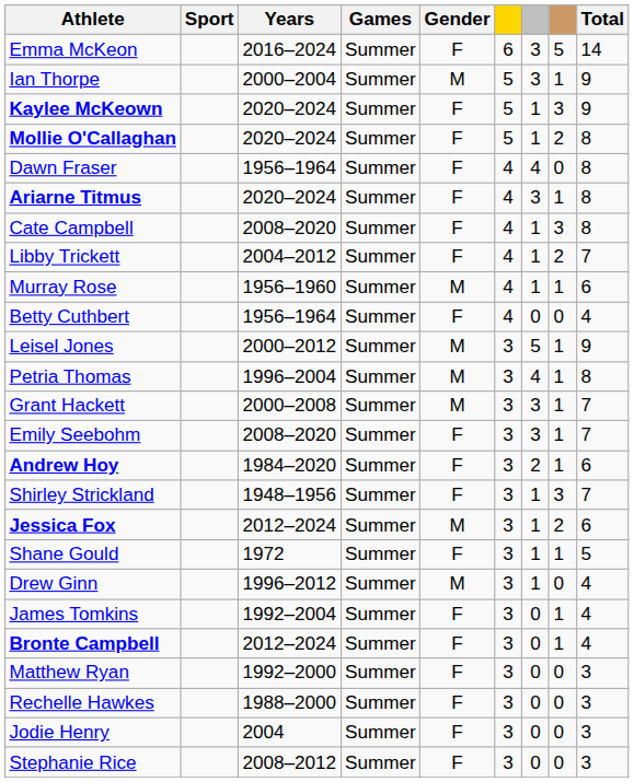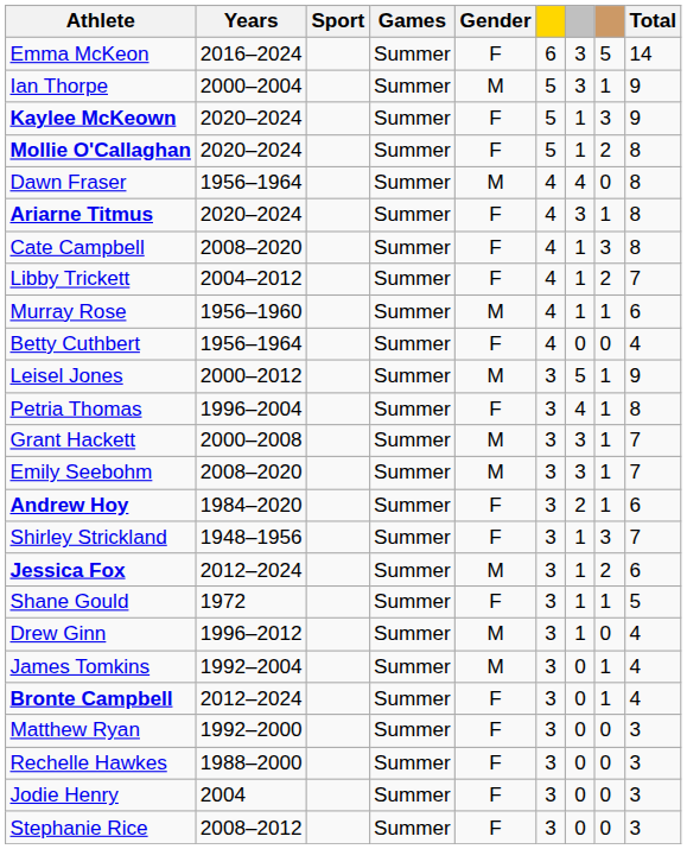 <table class="sortable wikitable">
 <tr>
 <th>Athlete</th>
+<th>Years</th>
 <th>Sport</th>
-<th>Years</th>
 <th>Games</th>
 <th>Gender</th>
 <th style="background-color:gold; width:1.0em; font-weight:bold;"></th>
 <th style="background-color:silver; width:1.0em; font-weight:bold;"></th>
 <th style="background-color:#cc9966; width:1.0em; font-weight:bold;"></th>
 <th>Total</th>
 </tr>
 <tr>
 <td><a href='#'>Emma McKeon</a></td>
+<td>2016–2024</td>
 <td></td>
-<td>2016–2024</td>
 <td align="center">Summer</td>
 <td align="center">F</td>
 <td align="center">6</td>
 <td align="center">3</td>
 <td>5</td>
 <td>14</td>
 </tr>
 <tr>
 <td><a href='#'>Ian Thorpe</a></td>
+<td>2000–2004</td>
 <td></td>
-<td>2000–2004</td>
 <td align="center">Summer</td>
 <td align="center">M</td>
 <td align="center">5</td>
 <td align="center">3</td>
 <td>1</td>
 <td>9</td>
 </tr>
 <tr>
 <td><strong><a href='#'>Kaylee McKeown</a></strong></td>
+<td>2020–2024</td>
 <td></td>
-<td>2020–2024</td>
 <td align="center">Summer</td>
 <td align="center">F</td>
 <td align="center">5</td>
 <td align="center">1</td>
 <td>3</td>
 <td>9</td>
 </tr>
 <tr>
 <td><strong><a href='#'>Mollie O'Callaghan</a></strong></td>
+<td>2020–2024</td>
 <td></td>
-<td>2020–2024</td>
 <td align="center">Summer</td>
 <td align="center">F</td>
 <td align="center">5</td>
 <td align="center">1</td>
 <td>2</td>
 <td>8</td>
 </tr>
 <tr>
 <td><a href='#'>Dawn Fraser</a></td>
+<td>1956–1964</td>
 <td></td>
-<td>1956–1964</td>
 <td align="center">Summer</td>
-<td align="center">F</td>
+<td align="center">M</td>
 <td align="center">4</td>
 <td align="center">4</td>
 <td>0</td>
 <td>8</td>
 </tr>
 <tr>
 <td><strong><a href='#'>Ariarne Titmus</a></strong></td>
+<td>2020–2024</td>
 <td></td>
-<td>2020–2024</td>
 <td align="center">Summer</td>
 <td align="center">F</td>
 <td align="center">4</td>
 <td align="center">3</td>
 <td>1</td>
 <td>8</td>
 </tr>
 <tr>
 <td><a href='#'>Cate Campbell</a></td>
+<td>2008–2020</td>
 <td></td>
-<td>2008–2020</td>
 <td align="center">Summer</td>
 <td align="center">F</td>
 <td align="center">4</td>
 <td align="center">1</td>
 <td>3</td>
 <td>8</td>
 </tr>
 <tr>
 <td><a href='#'>Libby Trickett</a></td>
+<td>2004–2012</td>
 <td></td>
-<td>2004–2012</td>
 <td align="center">Summer</td>
 <td align="center">F</td>
 <td align="center">4</td>
 <td align="center">1</td>
 <td>2</td>
 <td>7</td>
 </tr>
 <tr>
 <td><a href='#'>Murray Rose</a></td>
+<td>1956–1960</td>
 <td></td>
-<td>1956–1960</td>
 <td align="center">Summer</td>
 <td align="center">M</td>
 <td align="center">4</td>
 <td align="center">1</td>
 <td>1</td>
 <td>6</td>
 </tr>
 <tr>
 <td><a href='#'>Betty Cuthbert</a></td>
+<td>1956–1964</td>
 <td></td>
-<td>1956–1964</td>
 <td align="center">Summer</td>
 <td align="center">F</td>
 <td align="center">4</td>
 <td align="center">0</td>
 <td>0</td>
 <td>4</td>
 </tr>
 <tr>
 <td><a href='#'>Leisel Jones</a></td>
+<td>2000–2012</td>
 <td></td>
-<td>2000–2012</td>
 <td align="center">Summer</td>
 <td align="center">M</td>
 <td align="center">3</td>
 <td align="center">5</td>
 <td>1</td>
 <td>9</td>
 </tr>
 <tr>
 <td><a href='#'>Petria Thomas</a></td>
+<td>1996–2004</td>
 <td></td>
-<td>1996–2004</td>
 <td align="center">Summer</td>
-<td align="center">M</td>
+<td align="center">F</td>
 <td align="center">3</td>
 <td align="center">4</td>
 <td>1</td>
 <td>8</td>
 </tr>
 <tr>
 <td><a href='#'>Grant Hackett</a></td>
+<td>2000–2008</td>
 <td></td>
-<td>2000–2008</td>
 <td align="center">Summer</td>
 <td align="center">M</td>
 <td align="center">3</td>
 <td align="center">3</td>
 <td>1</td>
 <td>7</td>
 </tr>
 <tr>
 <td><a href='#'>Emily Seebohm</a></td>
+<td>2008–2020</td>
 <td></td>
-<td>2008–2020</td>
 <td align="center">Summer</td>
-<td align="center">F</td>
+<td align="center">M</td>
 <td align="center">3</td>
 <td align="center">3</td>
 <td>1</td>
 <td>7</td>
 </tr>
 <tr>
 <td><strong><a href='#'>Andrew Hoy</a></strong></td>
+<td>1984–2020</td>
 <td></td>
-<td>1984–2020</td>
 <td align="center">Summer</td>
 <td align="center">F</td>
 <td align="center">3</td>
 <td align="center">2</td>
 <td>1</td>
 <td>6</td>
 </tr>
 <tr>
 <td><a href='#'>Shirley Strickland</a></td>
+<td>1948–1956</td>
 <td></td>
-<td>1948–1956</td>
 <td align="center">Summer</td>
 <td align="center">F</td>
 <td align="center">3</td>
 <td align=center>1</td>
 <td>3</td>
 <td>7</td>
 </tr>
 <tr>
 <td><strong><a href='#'>Jessica Fox</a></strong></td>
+<td>2012–2024</td>
 <td></td>
-<td>2012–2024</td>
 <td align="center">Summer</td>
 <td align="center">M</td>
 <td align="center">3</td>
 <td align="center">1</td>
 <td>2</td>
 <td>6</td>
 </tr>
 <tr>
 <td><a href='#'>Shane Gould</a></td>
+<td>1972</td>
 <td></td>
-<td>1972</td>
 <td align="center">Summer</td>
 <td align="center">F</td>
 <td align="center">3</td>
 <td align="center">1</td>
 <td>1</td>
 <td>5</td>
 </tr>
 <tr>
 <td><a href='#'>Drew Ginn</a></td>
+<td>1996–2012</td>
 <td></td>
-<td>1996–2012</td>
 <td align="center">Summer</td>
 <td align="center">M</td>
 <td align="center">3</td>
 <td align="center">1</td>
 <td>0</td>
 <td>4</td>
 </tr>
 <tr>
 <td><a href='#'>James Tomkins</a></td>
+<td>1992–2004</td>
 <td></td>
-<td>1992–2004</td>
 <td align="center">Summer</td>
-<td align="center">F</td>
+<td align="center">M</td>
 <td align="center">3</td>
 <td align="center">0</td>
 <td>1</td>
 <td>4</td>
 </tr>
 <tr>
 <td><strong><a href='#'>Bronte Campbell</a></strong></td>
+<td>2012–2024</td>
 <td></td>
-<td>2012–2024</td>
 <td align="center">Summer</td>
 <td align="center">F</td>
 <td align="center">3</td>
 <td align="center">0</td>
 <td>1</td>
 <td>4</td>
 </tr>
 <tr>
 <td><a href='#'>Matthew Ryan</a></td>
+<td>1992–2000</td>
 <td></td>
-<td>1992–2000</td>
 <td align="center">Summer</td>
 <td align="center">F</td>
 <td align="center">3</td>
 <td align="center">0</td>
 <td>0</td>
 <td>3</td>
 </tr>
 <tr>
 <td><a href='#'>Rechelle Hawkes</a></td>
+<td>1988–2000</td>
 <td></td>
-<td>1988–2000</td>
 <td align="center">Summer</td>
 <td align="center">F</td>
 <td align="center">3</td>
 <td align="center">0</td>
 <td>0</td>
 <td>3</td>
 </tr>
 <tr>
 <td><a href='#'>Jodie Henry</a></td>
+<td>2004</td>
 <td></td>
-<td>2004</td>
 <td align="center">Summer</td>
 <td align="center">F</td>
 <td align="center">3</td>
 <td align="center">0</td>
 <td>0</td>
 <td>3</td>
 </tr>
 <tr>
 <td><a href='#'>Stephanie Rice</a></td>
+<td>2008–2012</td>
 <td></td>
-<td>2008–2012</td>
 <td align="center">Summer</td>
 <td align="center">F</td>
 <td align="center">3</td>
 <td align="center">0</td>
 <td>0</td>
 <td>3</td>
 </tr>
 </table>
